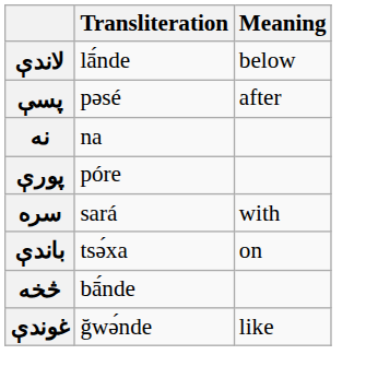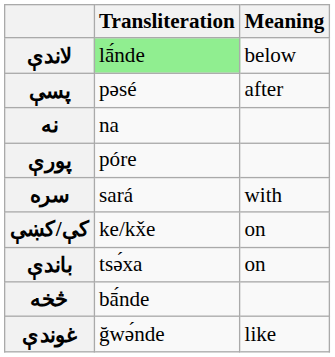 <table class="wikitable">
 <tr>
 <th></th>
 <th>Transliteration</th>
 <th>Meaning</th>
 </tr>
 <tr>
 <th>لاندې</th>
-<td>lā́nde</td>
+<td style="background: lightgreen;">lā́nde</td>
 <td>below</td>
 </tr>
 <tr>
 <th>پسې</th>
 <td>pəsé</td>
 <td>after</td>
 </tr>
 <tr>
 <th>نه</th>
 <td>na</td>
 <td></td>
 </tr>
 <tr>
 <th>پورې</th>
 <td>póre</td>
 <td></td>
 </tr>
 <tr>
 <th>سره</th>
 <td>sará</td>
 <td>with</td>
 </tr>
 <tr>
+<th>کې/کښې</th>
+<td>ke/kx̌e</td>
+<td>on</td>
+</tr>
+<tr>
 <th>باندې</th>
 <td>tsә́xa</td>
 <td>on</td>
 </tr>
 <tr>
 <th>څخه</th>
 <td>bā́nde</td>
 <td></td>
 </tr>
 <tr>
 <th>غوندې</th>
 <td>ğwә́nde</td>
 <td>like</td>
 </tr>
 </table>
